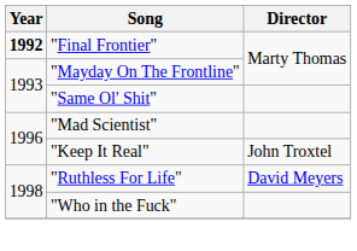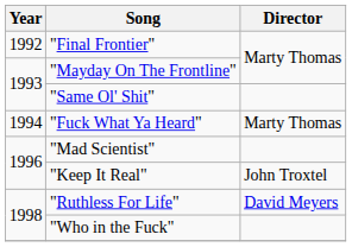 <table class="wikitable">
 <tr>
 <th>Year</th>
 <th>Song</th>
 <th>Director</th>
 </tr>
 <tr>
-<td rowspan="1"><strong>1992</strong></td>
+<td rowspan="1">1992</td>
 <td>"<a href='#'>Final Frontier</a>"</td>
 <td rowspan="2">Marty Thomas</td>
 </tr>
 <tr>
 <td rowspan="2">1993</td>
 <td>"<a href='#'>Mayday On The Frontline</a>"</td>
 </tr>
 <tr>
 <td>"<a href='#'>Same Ol' Shit</a>"</td>
 <td></td>
+</tr>
+<tr>
+<td rowspan="1">1994</td>
+<td>"<a href='#'>Fuck What Ya Heard</a>"</td>
+<td>Marty Thomas</td>
 </tr>
 <tr>
 <td rowspan="2">1996</td>
 <td>"Mad Scientist"</td>
 <td></td>
 </tr>
 <tr>
 <td>"Keep It Real"</td>
 <td>John Troxtel</td>
 </tr>
 <tr>
 <td rowspan="2">1998</td>
 <td>"<a href='#'>Ruthless For Life</a>"</td>
 <td><a href='#'>David Meyers</a></td>
 </tr>
 <tr>
 <td>"Who in the Fuck"</td>
 <td></td>
 </tr>
 <tr>
 </tr>
 </table>
